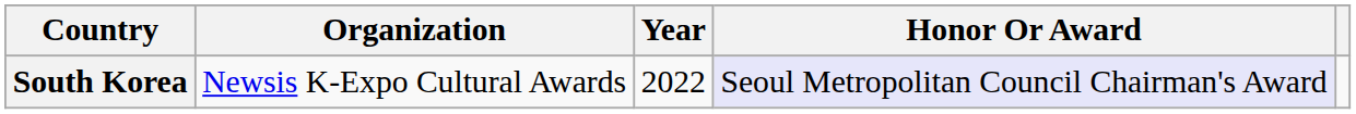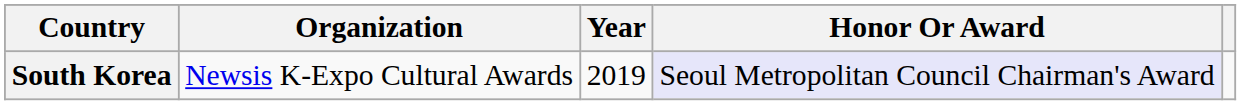 <table class="wikitable plainrowheaders sortable" style="margin-right: 0;">
 <tr>
 <th scope="col">Country</th>
 <th scope="col">Organization</th>
 <th scope="col">Year</th>
 <th scope="col">Honor Or Award</th>
 <th scope="col" class="unsortable"></th>
 </tr>
 <tr>
 <th rowspan="1" scope="row">South Korea</th>
 <td><a href='#'>Newsis</a> K-Expo Cultural Awards</td>
-<td style="text-align:center">2022</td>
+<td style="text-align:center">2019</td>
 <td style="background: lavender;">Seoul Metropolitan Council Chairman's Award</td>
 <td style="text-align:center"></td>
 </tr>
 </table>
